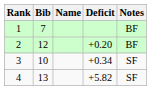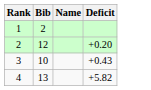 <table class="wikitable" style="text-align:center;">
 <tr>
 <th>Rank</th>
 <th>Bib</th>
 <th>Name</th>
 <th>Deficit</th>
-<th>Notes</th>
 </tr>
 <tr bgcolor=ccffcc>
 <td>1</td>
-<td>7</td>
+<td>2</td>
 <td align=left></td>
 <td></td>
-<td>BF</td>
 </tr>
 <tr bgcolor=ccffcc>
 <td>2</td>
 <td>12</td>
 <td align=left></td>
 <td>+0.20</td>
-<td>BF</td>
 </tr>
 <tr>
 <td>3</td>
 <td>10</td>
 <td align=left></td>
-<td>+0.34</td>
-<td>SF</td>
+<td>+0.43</td>
 </tr>
 <tr>
 <td>4</td>
 <td>13</td>
 <td align=left></td>
 <td>+5.82</td>
-<td>SF</td>
 </tr>
 </table>
